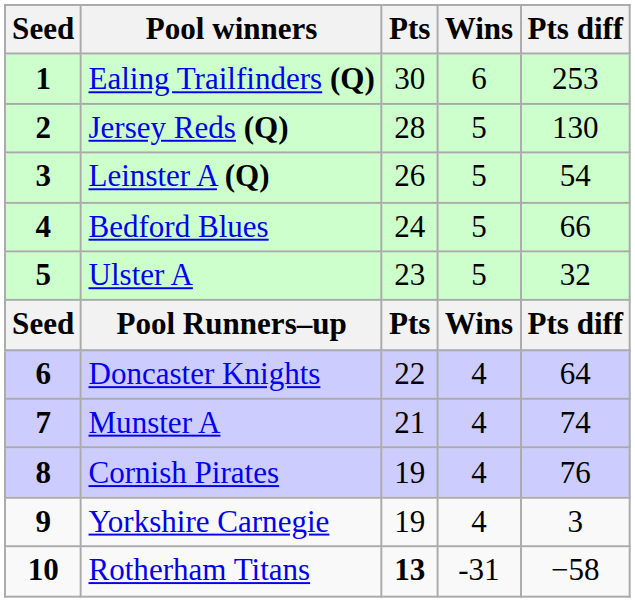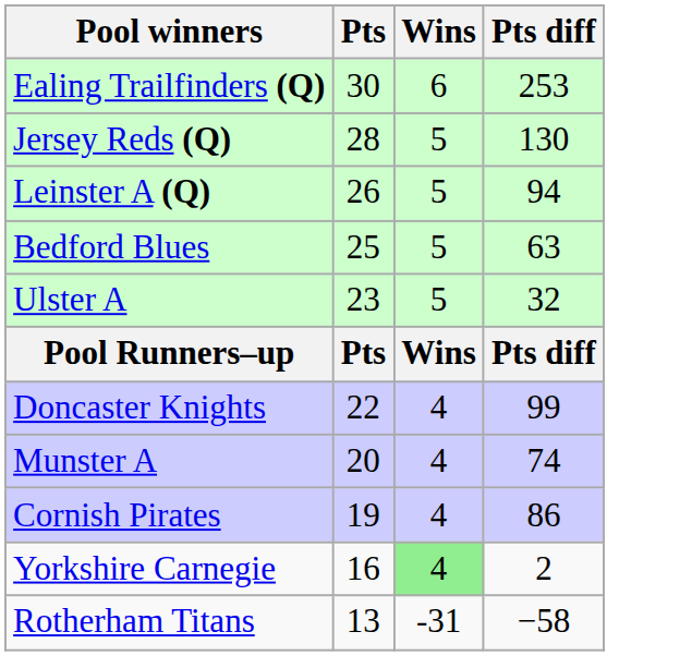 <table class="wikitable" style="text-align: center;">
 <tr>
-<th>Seed</th>
 <th>Pool winners</th>
 <th>Pts</th>
 <th>Wins</th>
 <th>Pts diff</th>
 </tr>
 <tr bgcolor="#ccffcc">
-<td><strong>1</strong></td>
 <td align=left> <a href='#'>Ealing Trailfinders</a> <strong>(Q)</strong></td>
 <td>30</td>
 <td>6</td>
 <td>253</td>
 </tr>
 <tr bgcolor="#ccffcc">
-<td><strong>2</strong></td>
 <td align=left> <a href='#'>Jersey Reds</a> <strong>(Q)</strong></td>
 <td>28</td>
 <td>5</td>
 <td>130</td>
 </tr>
 <tr bgcolor="#ccffcc">
-<td><strong>3</strong></td>
 <td align=left> <a href='#'>Leinster A</a> <strong>(Q)</strong></td>
 <td>26</td>
 <td>5</td>
-<td>54</td>
+<td>94</td>
 </tr>
 <tr bgcolor="#ccffcc">
-<td><strong>4</strong></td>
 <td align=left> <a href='#'>Bedford Blues</a></td>
-<td>24</td>
+<td>25</td>
 <td>5</td>
-<td>66</td>
+<td>63</td>
 </tr>
 <tr bgcolor="#ccffcc">
-<td><strong>5</strong></td>
 <td align=left> <a href='#'>Ulster A</a></td>
 <td>23</td>
 <td>5</td>
 <td>32</td>
 </tr>
 <tr>
-<th>Seed</th>
 <th>Pool Runners–up</th>
 <th>Pts</th>
 <th>Wins</th>
 <th>Pts diff</th>
 </tr>
 <tr bgcolor="#ccccff">
-<td><strong>6</strong></td>
 <td align=left> <a href='#'>Doncaster Knights</a></td>
 <td>22</td>
 <td>4</td>
-<td>64</td>
+<td>99</td>
 </tr>
 <tr bgcolor="#ccccff">
-<td><strong>7</strong></td>
 <td align=left> <a href='#'>Munster A</a></td>
-<td>21</td>
+<td>20</td>
 <td>4</td>
 <td>74</td>
 </tr>
 <tr bgcolor="#ccccff">
-<td><strong>8</strong></td>
 <td align=left> <a href='#'>Cornish Pirates</a></td>
 <td>19</td>
 <td>4</td>
-<td>76</td>
+<td>86</td>
 </tr>
 <tr>
-<td><strong>9</strong></td>
 <td align=left> <a href='#'>Yorkshire Carnegie</a></td>
-<td>19</td>
-<td>4</td>
-<td>3</td>
+<td>16</td>
+<td style="background: lightgreen;">4</td>
+<td>2</td>
 </tr>
 <tr>
-<td><strong>10</strong></td>
 <td align="left"> <a href='#'>Rotherham Titans</a></td>
-<td><strong>13</strong></td>
+<td>13</td>
 <td>-31</td>
 <td>−58</td>
 </tr>
 </table>
